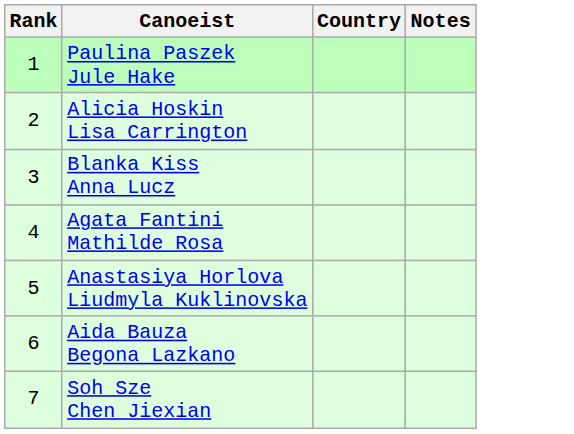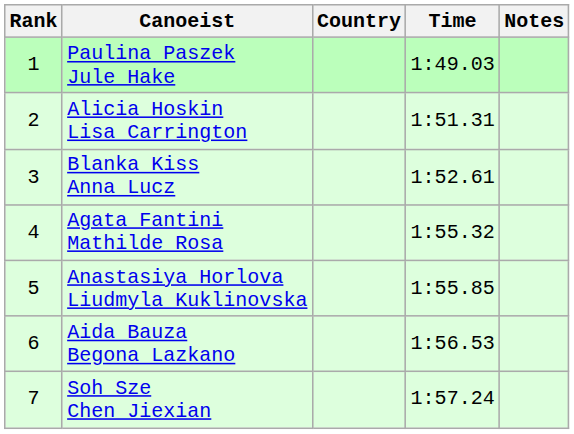 <table class="wikitable" style="text-align:center">
 <tr>
 <th>Rank</th>
 <th>Canoeist</th>
 <th>Country</th>
+<th>Time</th>
 <th>Notes</th>
 </tr>
 <tr bgcolor=bbffbb>
 <td>1</td>
 <td align="left"><a href='#'>Paulina Paszek</a><br><a href='#'>Jule Hake</a></td>
 <td align="left"></td>
+<td>1:49.03</td>
 <td></td>
 </tr>
 <tr bgcolor=ddffdd>
 <td>2</td>
 <td align="left"><a href='#'>Alicia Hoskin</a><br><a href='#'>Lisa Carrington</a></td>
 <td align="left"></td>
+<td>1:51.31</td>
 <td></td>
 </tr>
 <tr bgcolor=ddffdd>
 <td>3</td>
 <td align="left"><a href='#'>Blanka Kiss</a><br><a href='#'>Anna Lucz</a></td>
 <td align="left"></td>
+<td>1:52.61</td>
 <td></td>
 </tr>
 <tr bgcolor=ddffdd>
 <td>4</td>
 <td align="left"><a href='#'>Agata Fantini</a><br><a href='#'>Mathilde Rosa</a></td>
 <td align="left"></td>
+<td>1:55.32</td>
 <td></td>
 </tr>
 <tr bgcolor=ddffdd>
 <td>5</td>
 <td align="left"><a href='#'>Anastasiya Horlova</a><br><a href='#'>Liudmyla Kuklinovska</a></td>
 <td align="left"></td>
+<td>1:55.85</td>
 <td></td>
 </tr>
 <tr bgcolor=ddffdd>
 <td>6</td>
 <td align="left"><a href='#'>Aida Bauza</a><br><a href='#'>Begona Lazkano</a></td>
 <td align="left"></td>
+<td>1:56.53</td>
 <td></td>
 </tr>
 <tr bgcolor=ddffdd>
 <td>7</td>
 <td align="left"><a href='#'>Soh Sze</a><br><a href='#'>Chen Jiexian</a></td>
 <td align="left"></td>
+<td>1:57.24</td>
 <td></td>
 </tr>
 </table>
